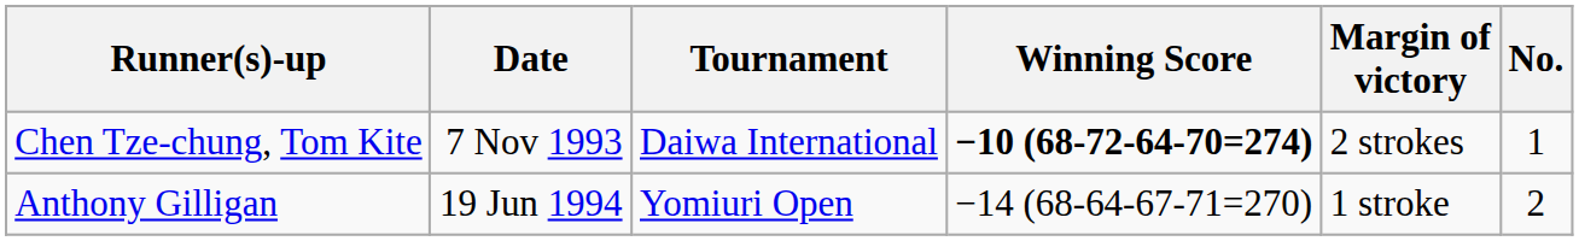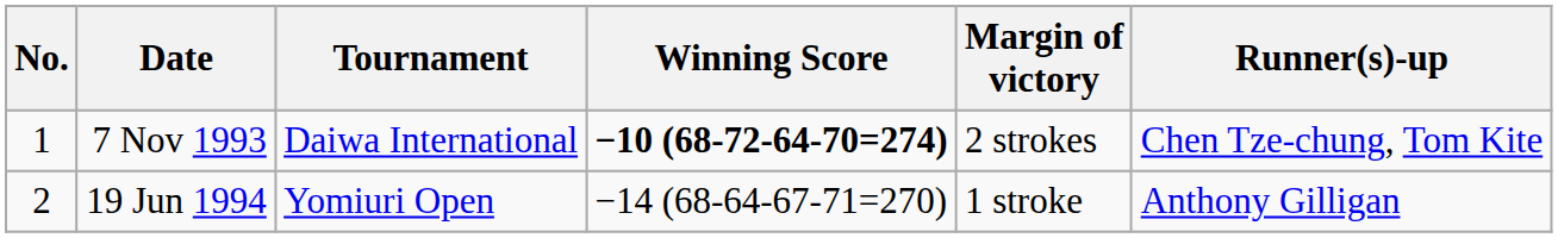 <table class="wikitable" style="font-size:95%;">
 <tr>
-<th>Runner(s)-up</th>
+<th>No.</th>
 <th>Date</th>
 <th>Tournament</th>
 <th>Winning Score</th>
 <th>Margin of<br>victory</th>
-<th>No.</th>
+<th>Runner(s)-up</th>
 </tr>
 <tr>
-<td> <a href='#'>Chen Tze-chung</a>,  <a href='#'>Tom Kite</a></td>
+<td align=center>1</td>
 <td align=right>7 Nov <a href='#'>1993</a></td>
 <td><a href='#'>Daiwa International</a></td>
 <td><strong>−10 (68-72-64-70=274)</strong></td>
 <td>2 strokes</td>
-<td align=center>1</td>
+<td> <a href='#'>Chen Tze-chung</a>,  <a href='#'>Tom Kite</a></td>
 </tr>
 <tr>
-<td> <a href='#'>Anthony Gilligan</a></td>
+<td align=center>2</td>
 <td align=right>19 Jun <a href='#'>1994</a></td>
 <td><a href='#'>Yomiuri Open</a></td>
 <td>−14 (68-64-67-71=270)</td>
 <td>1 stroke</td>
-<td align=center>2</td>
+<td> <a href='#'>Anthony Gilligan</a></td>
 </tr>
 </table>
